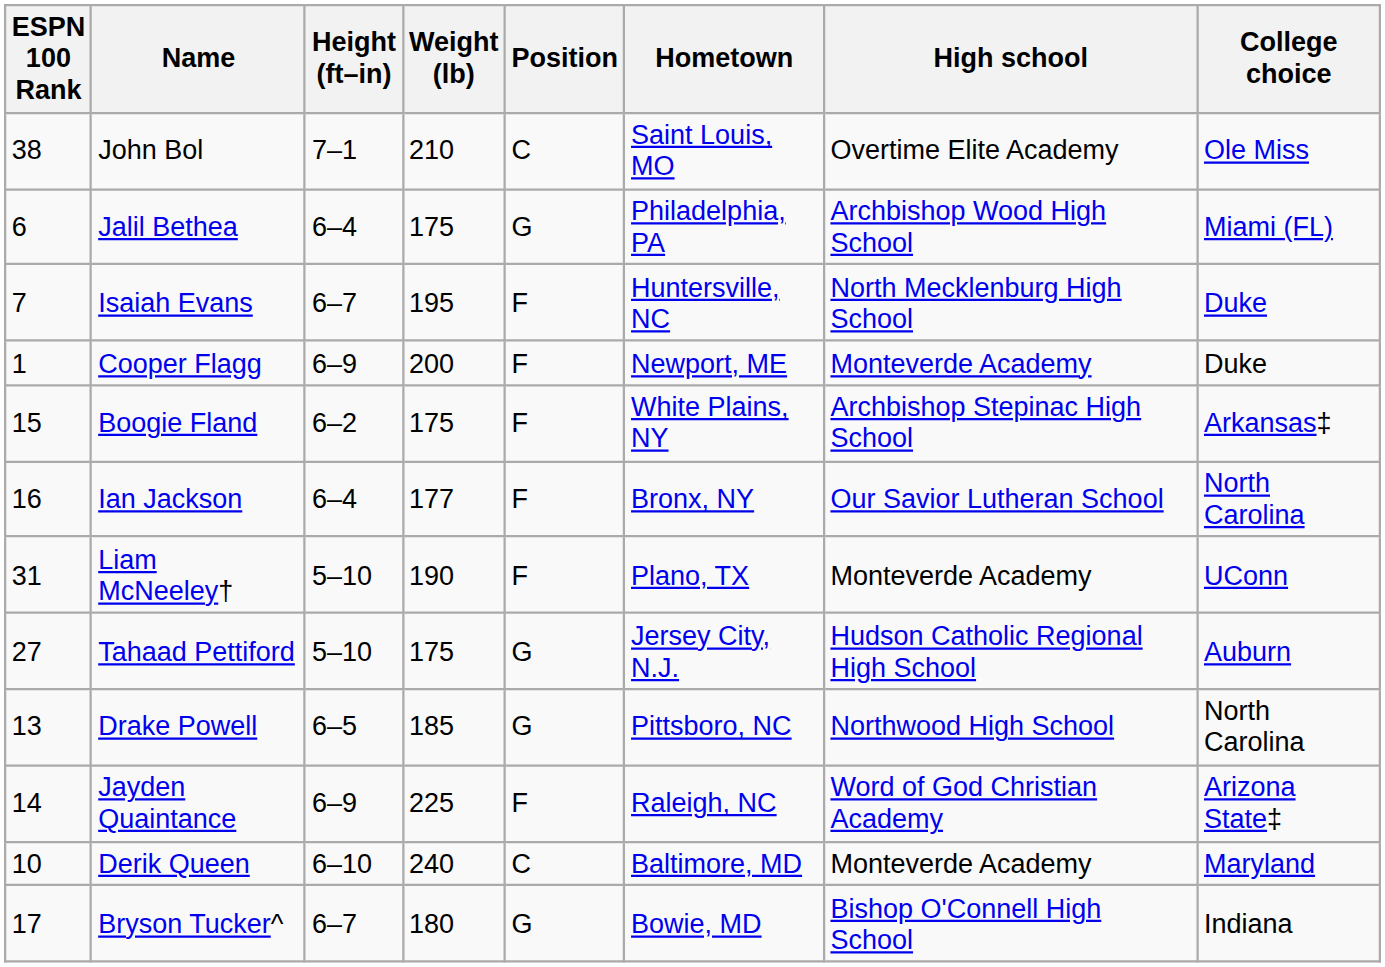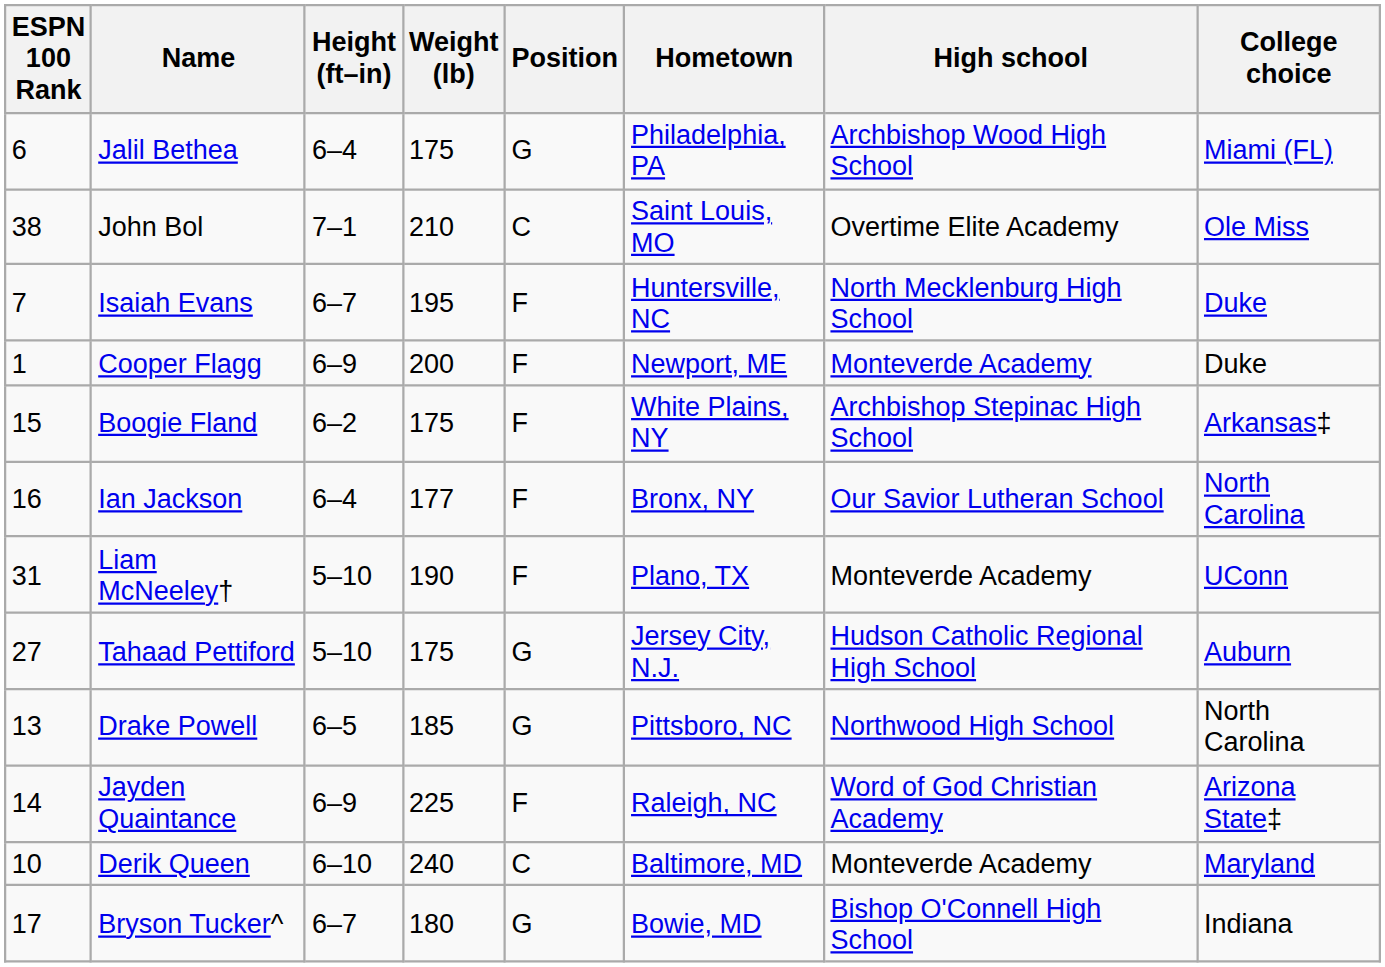 <table class="wikitable sortable" style="font-size: 75%" style="width: 75%">
 <tr>
 <th>ESPN<br> 100 <br> Rank</th>
 <th>Name</th>
 <th>Height<br>(ft–in)</th>
 <th>Weight<br>(lb)</th>
 <th>Position</th>
 <th>Hometown</th>
 <th>High school</th>
 <th>College choice</th>
 </tr>
 <tr>
+<td>6</td>
+<td><a href='#'>Jalil Bethea</a></td>
+<td>6–4</td>
+<td>175</td>
+<td>G</td>
+<td><a href='#'>Philadelphia, PA</a></td>
+<td><a href='#'>Archbishop Wood High School</a></td>
+<td><a href='#'>Miami (FL)</a></td>
+</tr>
+<tr>
 <td>38</td>
 <td>John Bol</td>
 <td>7–1</td>
 <td>210</td>
 <td>C</td>
 <td><a href='#'>Saint Louis, MO</a></td>
 <td>Overtime Elite Academy</td>
 <td><a href='#'>Ole Miss</a></td>
-</tr>
-<tr>
-<td>6</td>
-<td><a href='#'>Jalil Bethea</a></td>
-<td>6–4</td>
-<td>175</td>
-<td>G</td>
-<td><a href='#'>Philadelphia, PA</a></td>
-<td><a href='#'>Archbishop Wood High School</a></td>
-<td><a href='#'>Miami (FL)</a></td>
 </tr>
 <tr>
 <td>7</td>
 <td><a href='#'>Isaiah Evans</a></td>
 <td>6–7</td>
 <td>195</td>
 <td>F</td>
 <td><a href='#'>Huntersville, NC</a></td>
 <td><a href='#'>North Mecklenburg High School</a></td>
 <td><a href='#'>Duke</a></td>
 </tr>
 <tr>
 <td>1</td>
 <td><a href='#'>Cooper Flagg</a></td>
 <td>6–9</td>
 <td>200</td>
 <td>F</td>
 <td><a href='#'>Newport, ME</a></td>
 <td><a href='#'>Monteverde Academy</a></td>
 <td>Duke</td>
 </tr>
 <tr>
 <td>15</td>
 <td><a href='#'>Boogie Fland</a></td>
 <td>6–2</td>
 <td>175</td>
 <td>F</td>
 <td><a href='#'>White Plains, NY</a></td>
 <td><a href='#'>Archbishop Stepinac High School</a></td>
 <td><a href='#'>Arkansas</a>‡</td>
 </tr>
 <tr>
 <td>16</td>
 <td><a href='#'>Ian Jackson</a></td>
 <td>6–4</td>
 <td>177</td>
 <td>F</td>
 <td><a href='#'>Bronx, NY</a></td>
 <td><a href='#'>Our Savior Lutheran School</a></td>
 <td><a href='#'>North Carolina</a></td>
 </tr>
 <tr>
 <td>31</td>
 <td><a href='#'>Liam McNeeley</a>†</td>
 <td>5–10</td>
 <td>190</td>
 <td>F</td>
 <td><a href='#'>Plano, TX</a></td>
 <td>Monteverde Academy</td>
 <td><a href='#'>UConn</a></td>
 </tr>
 <tr>
 <td>27</td>
 <td><a href='#'>Tahaad Pettiford</a></td>
 <td>5–10</td>
 <td>175</td>
 <td>G</td>
 <td><a href='#'>Jersey City, N.J.</a></td>
 <td><a href='#'>Hudson Catholic Regional High School</a></td>
 <td><a href='#'>Auburn</a></td>
 </tr>
 <tr>
 <td>13</td>
 <td><a href='#'>Drake Powell</a></td>
 <td>6–5</td>
 <td>185</td>
 <td>G</td>
 <td><a href='#'>Pittsboro, NC</a></td>
 <td><a href='#'>Northwood High School</a></td>
 <td>North Carolina</td>
 </tr>
 <tr>
 <td>14</td>
 <td><a href='#'>Jayden Quaintance</a></td>
 <td>6–9</td>
 <td>225</td>
 <td>F</td>
 <td><a href='#'>Raleigh, NC</a></td>
 <td><a href='#'>Word of God Christian Academy</a></td>
 <td><a href='#'>Arizona State</a>‡</td>
 </tr>
 <tr>
 <td>10</td>
 <td><a href='#'>Derik Queen</a></td>
 <td>6–10</td>
 <td>240</td>
 <td>C</td>
 <td><a href='#'>Baltimore, MD</a></td>
 <td>Monteverde Academy</td>
 <td><a href='#'>Maryland</a></td>
 </tr>
 <tr>
 <td>17</td>
 <td><a href='#'>Bryson Tucker</a>^</td>
 <td>6–7</td>
 <td>180</td>
 <td>G</td>
 <td><a href='#'>Bowie, MD</a></td>
 <td><a href='#'>Bishop O'Connell High School</a></td>
 <td>Indiana</td>
 </tr>
 </table>
